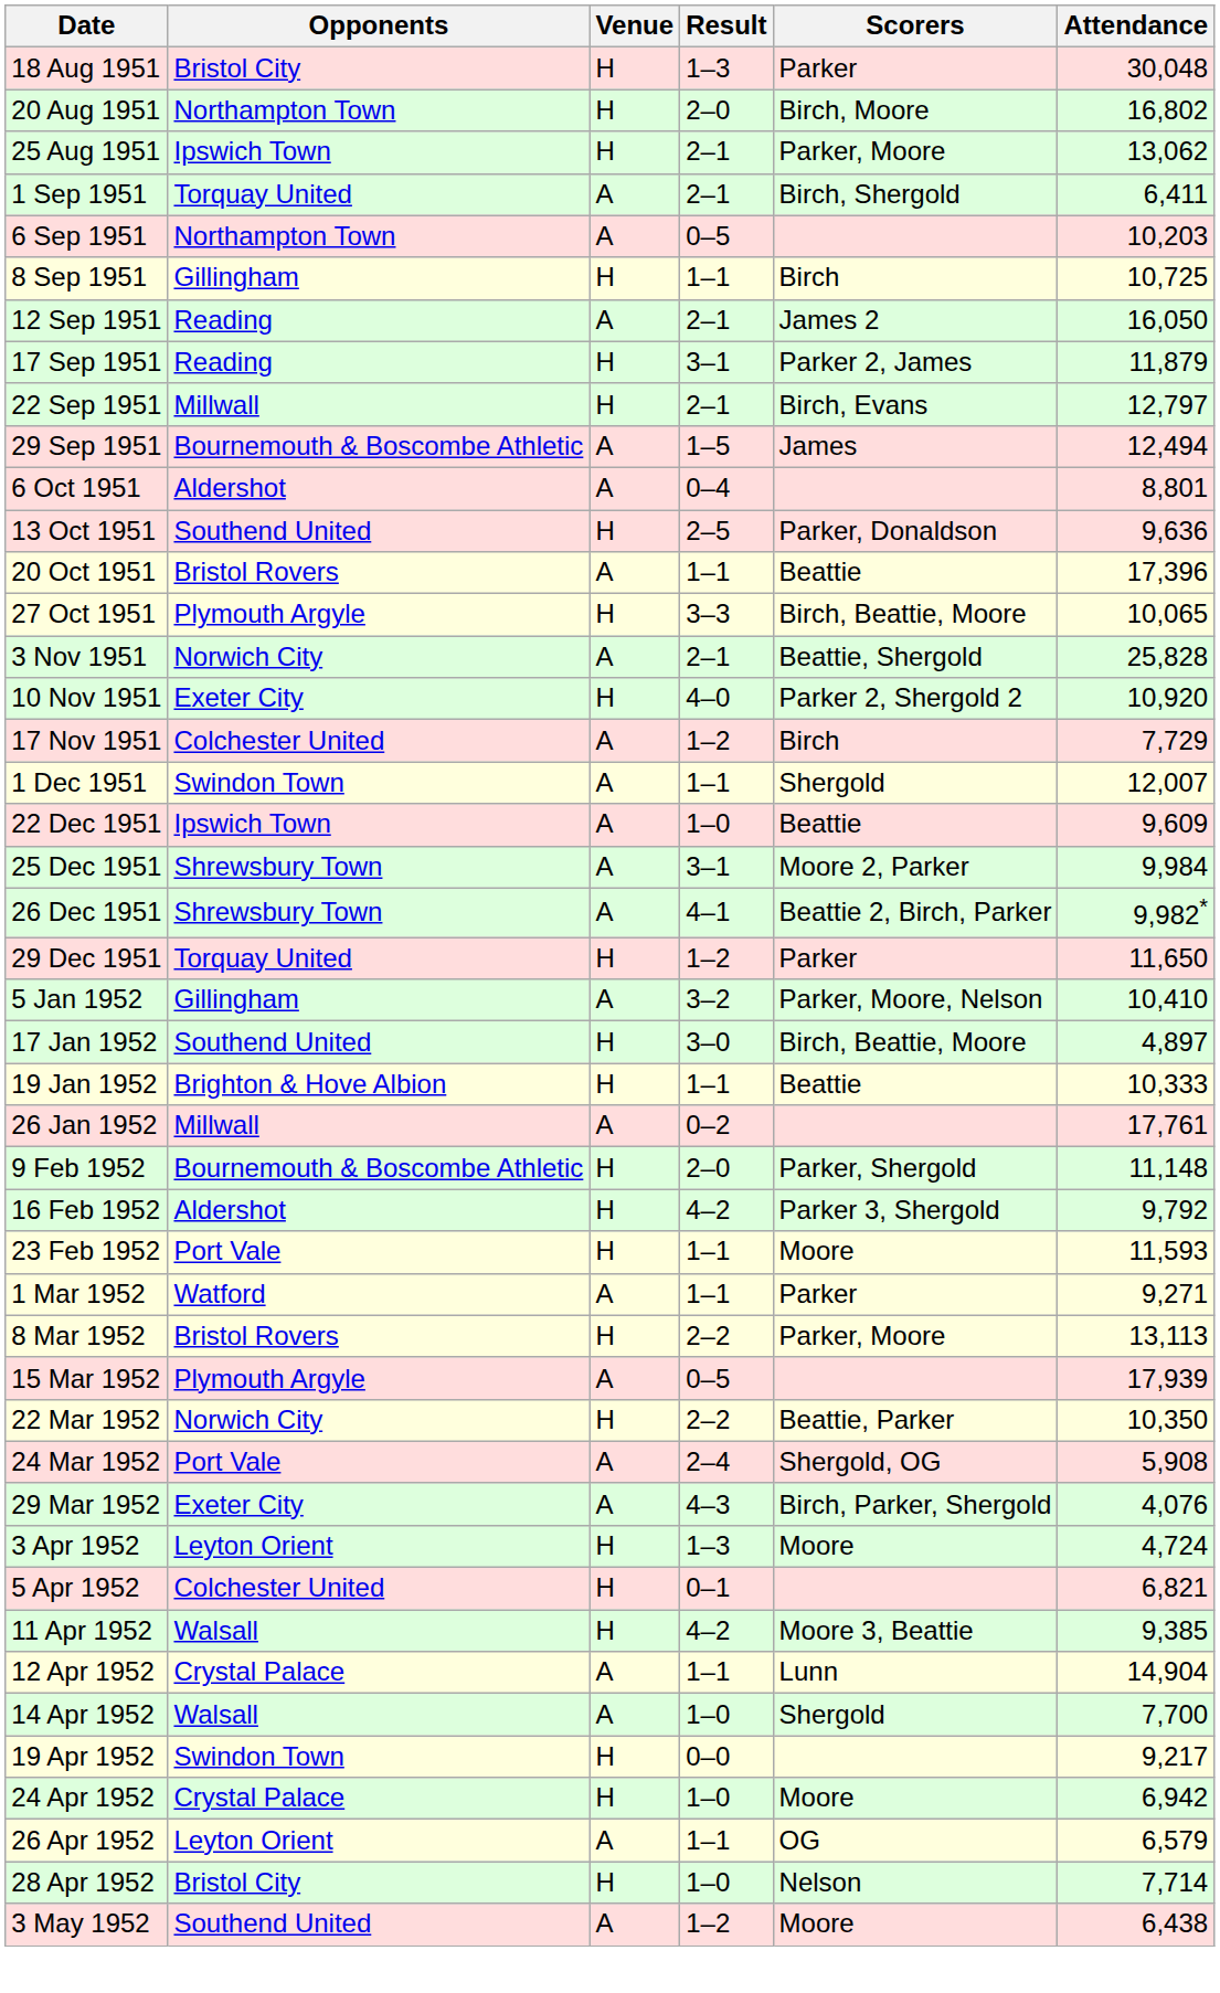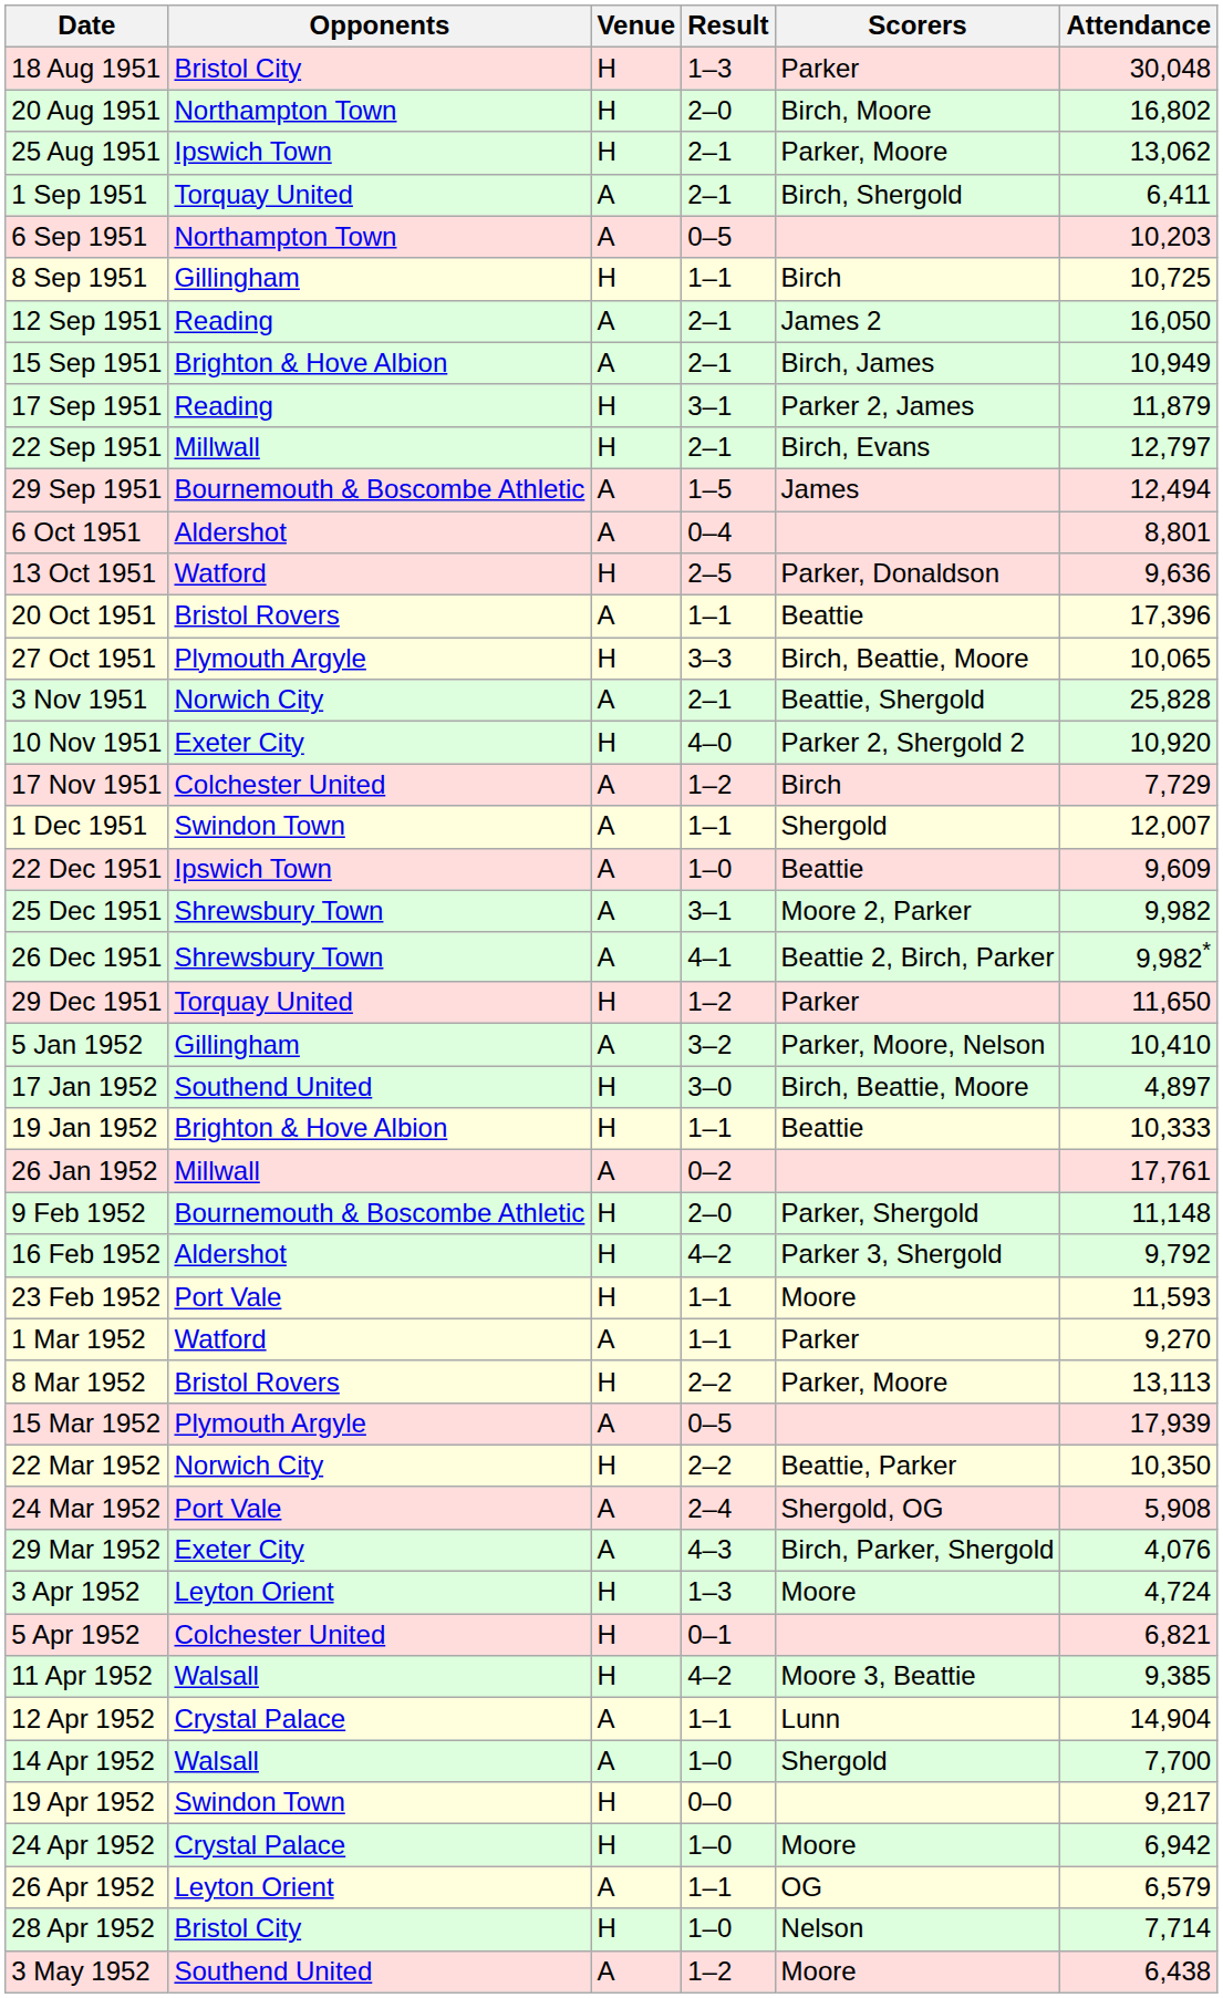 <table class="wikitable sortable">
 <tr>
 <th>Date</th>
 <th>Opponents</th>
 <th>Venue</th>
 <th>Result</th>
 <th>Scorers</th>
 <th>Attendance</th>
 </tr>
 <tr bgcolor="#ffdddd">
 <td>18 Aug 1951</td>
 <td><a href='#'>Bristol City</a></td>
 <td>H</td>
 <td>1–3</td>
 <td>Parker</td>
 <td align="right">30,048</td>
 </tr>
 <tr bgcolor="#ddffdd">
 <td>20 Aug 1951</td>
 <td><a href='#'>Northampton Town</a></td>
 <td>H</td>
 <td>2–0</td>
 <td>Birch, Moore</td>
 <td align="right">16,802</td>
 </tr>
 <tr bgcolor="#ddffdd">
 <td>25 Aug 1951</td>
 <td><a href='#'>Ipswich Town</a></td>
 <td>H</td>
 <td>2–1</td>
 <td>Parker, Moore</td>
 <td align="right">13,062</td>
 </tr>
 <tr bgcolor="#ddffdd">
 <td>1 Sep 1951</td>
 <td><a href='#'>Torquay United</a></td>
 <td>A</td>
 <td>2–1</td>
 <td>Birch, Shergold</td>
 <td align="right">6,411</td>
 </tr>
 <tr bgcolor="#ffdddd">
 <td>6 Sep 1951</td>
 <td><a href='#'>Northampton Town</a></td>
 <td>A</td>
 <td>0–5</td>
 <td></td>
 <td align="right">10,203</td>
 </tr>
 <tr bgcolor="#ffffdd">
 <td>8 Sep 1951</td>
 <td><a href='#'>Gillingham</a></td>
 <td>H</td>
 <td>1–1</td>
 <td>Birch</td>
 <td align="right">10,725</td>
 </tr>
 <tr bgcolor="#ddffdd">
 <td>12 Sep 1951</td>
 <td><a href='#'>Reading</a></td>
 <td>A</td>
 <td>2–1</td>
 <td>James 2</td>
 <td align="right">16,050</td>
 </tr>
 <tr bgcolor="#ddffdd">
+<td>15 Sep 1951</td>
+<td><a href='#'>Brighton & Hove Albion</a></td>
+<td>A</td>
+<td>2–1</td>
+<td>Birch, James</td>
+<td align="right">10,949</td>
+</tr>
+<tr bgcolor="#ddffdd">
 <td>17 Sep 1951</td>
 <td><a href='#'>Reading</a></td>
 <td>H</td>
 <td>3–1</td>
 <td>Parker 2, James</td>
 <td align="right">11,879</td>
 </tr>
 <tr bgcolor="#ddffdd">
 <td>22 Sep 1951</td>
 <td><a href='#'>Millwall</a></td>
 <td>H</td>
 <td>2–1</td>
 <td>Birch, Evans</td>
 <td align="right">12,797</td>
 </tr>
 <tr bgcolor="#ffdddd">
 <td>29 Sep 1951</td>
 <td><a href='#'>Bournemouth & Boscombe Athletic</a></td>
 <td>A</td>
 <td>1–5</td>
 <td>James</td>
 <td align="right">12,494</td>
 </tr>
 <tr bgcolor="#ffdddd">
 <td>6 Oct 1951</td>
 <td><a href='#'>Aldershot</a></td>
 <td>A</td>
 <td>0–4</td>
 <td></td>
 <td align="right">8,801</td>
 </tr>
 <tr bgcolor="#ffdddd">
 <td>13 Oct 1951</td>
-<td><a href='#'>Southend United</a></td>
+<td><a href='#'>Watford</a></td>
 <td>H</td>
 <td>2–5</td>
 <td>Parker, Donaldson</td>
 <td align="right">9,636</td>
 </tr>
 <tr bgcolor="#ffffdd">
 <td>20 Oct 1951</td>
 <td><a href='#'>Bristol Rovers</a></td>
 <td>A</td>
 <td>1–1</td>
 <td>Beattie</td>
 <td align="right">17,396</td>
 </tr>
 <tr bgcolor="#ffffdd">
 <td>27 Oct 1951</td>
 <td><a href='#'>Plymouth Argyle</a></td>
 <td>H</td>
 <td>3–3</td>
 <td>Birch, Beattie, Moore</td>
 <td align="right">10,065</td>
 </tr>
 <tr bgcolor="#ddffdd">
 <td>3 Nov 1951</td>
 <td><a href='#'>Norwich City</a></td>
 <td>A</td>
 <td>2–1</td>
 <td>Beattie, Shergold</td>
 <td align="right">25,828</td>
 </tr>
 <tr bgcolor="#ddffdd">
 <td>10 Nov 1951</td>
 <td><a href='#'>Exeter City</a></td>
 <td>H</td>
 <td>4–0</td>
 <td>Parker 2, Shergold 2</td>
 <td align="right">10,920</td>
 </tr>
 <tr bgcolor="#ffdddd">
 <td>17 Nov 1951</td>
 <td><a href='#'>Colchester United</a></td>
 <td>A</td>
 <td>1–2</td>
 <td>Birch</td>
 <td align="right">7,729</td>
 </tr>
 <tr bgcolor="#ffffdd">
 <td>1 Dec 1951</td>
 <td><a href='#'>Swindon Town</a></td>
 <td>A</td>
 <td>1–1</td>
 <td>Shergold</td>
 <td align="right">12,007</td>
 </tr>
 <tr bgcolor="#ffdddd">
 <td>22 Dec 1951</td>
 <td><a href='#'>Ipswich Town</a></td>
 <td>A</td>
 <td>1–0</td>
 <td>Beattie</td>
 <td align="right">9,609</td>
 </tr>
 <tr bgcolor="#ddffdd">
 <td>25 Dec 1951</td>
 <td><a href='#'>Shrewsbury Town</a></td>
 <td>A</td>
 <td>3–1</td>
 <td>Moore 2, Parker</td>
-<td align="right">9,984</td>
+<td align="right">9,982</td>
 </tr>
 <tr bgcolor="#ddffdd">
 <td>26 Dec 1951</td>
 <td><a href='#'>Shrewsbury Town</a></td>
 <td>A</td>
 <td>4–1</td>
 <td>Beattie 2, Birch, Parker</td>
 <td align="right">9,982<sup>*</sup></td>
 </tr>
 <tr bgcolor="#ffdddd">
 <td>29 Dec 1951</td>
 <td><a href='#'>Torquay United</a></td>
 <td>H</td>
 <td>1–2</td>
 <td>Parker</td>
 <td align="right">11,650</td>
 </tr>
 <tr bgcolor="#ddffdd">
 <td>5 Jan 1952</td>
 <td><a href='#'>Gillingham</a></td>
 <td>A</td>
 <td>3–2</td>
 <td>Parker, Moore, Nelson</td>
 <td align="right">10,410</td>
 </tr>
 <tr bgcolor="#ddffdd">
 <td>17 Jan 1952</td>
 <td><a href='#'>Southend United</a></td>
 <td>H</td>
 <td>3–0</td>
 <td>Birch, Beattie, Moore</td>
 <td align="right">4,897</td>
 </tr>
 <tr bgcolor="#ffffdd">
 <td>19 Jan 1952</td>
 <td><a href='#'>Brighton & Hove Albion</a></td>
 <td>H</td>
 <td>1–1</td>
 <td>Beattie</td>
 <td align="right">10,333</td>
 </tr>
 <tr bgcolor="#ffdddd">
 <td>26 Jan 1952</td>
 <td><a href='#'>Millwall</a></td>
 <td>A</td>
 <td>0–2</td>
 <td></td>
 <td align="right">17,761</td>
 </tr>
 <tr bgcolor="#ddffdd">
 <td>9 Feb 1952</td>
 <td><a href='#'>Bournemouth & Boscombe Athletic</a></td>
 <td>H</td>
 <td>2–0</td>
 <td>Parker, Shergold</td>
 <td align="right">11,148</td>
 </tr>
 <tr bgcolor="#ddffdd">
 <td>16 Feb 1952</td>
 <td><a href='#'>Aldershot</a></td>
 <td>H</td>
 <td>4–2</td>
 <td>Parker 3, Shergold</td>
 <td align="right">9,792</td>
 </tr>
 <tr bgcolor="#ffffdd">
 <td>23 Feb 1952</td>
 <td><a href='#'>Port Vale</a></td>
 <td>H</td>
 <td>1–1</td>
 <td>Moore</td>
 <td align="right">11,593</td>
 </tr>
 <tr bgcolor="#ffffdd">
 <td>1 Mar 1952</td>
 <td><a href='#'>Watford</a></td>
 <td>A</td>
 <td>1–1</td>
 <td>Parker</td>
-<td align="right">9,271</td>
+<td align="right">9,270</td>
 </tr>
 <tr bgcolor="#ffffdd">
 <td>8 Mar 1952</td>
 <td><a href='#'>Bristol Rovers</a></td>
 <td>H</td>
 <td>2–2</td>
 <td>Parker, Moore</td>
 <td align="right">13,113</td>
 </tr>
 <tr bgcolor="#ffdddd">
 <td>15 Mar 1952</td>
 <td><a href='#'>Plymouth Argyle</a></td>
 <td>A</td>
 <td>0–5</td>
 <td></td>
 <td align="right">17,939</td>
 </tr>
 <tr bgcolor="#ffffdd">
 <td>22 Mar 1952</td>
 <td><a href='#'>Norwich City</a></td>
 <td>H</td>
 <td>2–2</td>
 <td>Beattie, Parker</td>
 <td align="right">10,350</td>
 </tr>
 <tr bgcolor="#ffdddd">
 <td>24 Mar 1952</td>
 <td><a href='#'>Port Vale</a></td>
 <td>A</td>
 <td>2–4</td>
 <td>Shergold, OG</td>
 <td align="right">5,908</td>
 </tr>
 <tr bgcolor="#ddffdd">
 <td>29 Mar 1952</td>
 <td><a href='#'>Exeter City</a></td>
 <td>A</td>
 <td>4–3</td>
 <td>Birch, Parker, Shergold</td>
 <td align="right">4,076</td>
 </tr>
 <tr bgcolor="#ddffdd">
 <td>3 Apr 1952</td>
 <td><a href='#'>Leyton Orient</a></td>
 <td>H</td>
 <td>1–3</td>
 <td>Moore</td>
 <td align="right">4,724</td>
 </tr>
 <tr bgcolor="#ffdddd">
 <td>5 Apr 1952</td>
 <td><a href='#'>Colchester United</a></td>
 <td>H</td>
 <td>0–1</td>
 <td></td>
 <td align="right">6,821</td>
 </tr>
 <tr bgcolor="#ddffdd">
 <td>11 Apr 1952</td>
 <td><a href='#'>Walsall</a></td>
 <td>H</td>
 <td>4–2</td>
 <td>Moore 3, Beattie</td>
 <td align="right">9,385</td>
 </tr>
 <tr bgcolor="#ffffdd">
 <td>12 Apr 1952</td>
 <td><a href='#'>Crystal Palace</a></td>
 <td>A</td>
 <td>1–1</td>
 <td>Lunn</td>
 <td align="right">14,904</td>
 </tr>
 <tr bgcolor="#ddffdd">
 <td>14 Apr 1952</td>
 <td><a href='#'>Walsall</a></td>
 <td>A</td>
 <td>1–0</td>
 <td>Shergold</td>
 <td align="right">7,700</td>
 </tr>
 <tr bgcolor="#ffffdd">
 <td>19 Apr 1952</td>
 <td><a href='#'>Swindon Town</a></td>
 <td>H</td>
 <td>0–0</td>
 <td></td>
 <td align="right">9,217</td>
 </tr>
 <tr bgcolor="#ddffdd">
 <td>24 Apr 1952</td>
 <td><a href='#'>Crystal Palace</a></td>
 <td>H</td>
 <td>1–0</td>
 <td>Moore</td>
 <td align="right">6,942</td>
 </tr>
 <tr bgcolor="#ffffdd">
 <td>26 Apr 1952</td>
 <td><a href='#'>Leyton Orient</a></td>
 <td>A</td>
 <td>1–1</td>
 <td>OG</td>
 <td align="right">6,579</td>
 </tr>
 <tr bgcolor="#ddffdd">
 <td>28 Apr 1952</td>
 <td><a href='#'>Bristol City</a></td>
 <td>H</td>
 <td>1–0</td>
 <td>Nelson</td>
 <td align="right">7,714</td>
 </tr>
 <tr bgcolor="#ffdddd">
 <td>3 May 1952</td>
 <td><a href='#'>Southend United</a></td>
 <td>A</td>
 <td>1–2</td>
 <td>Moore</td>
 <td align="right">6,438</td>
 </tr>
 </table>
